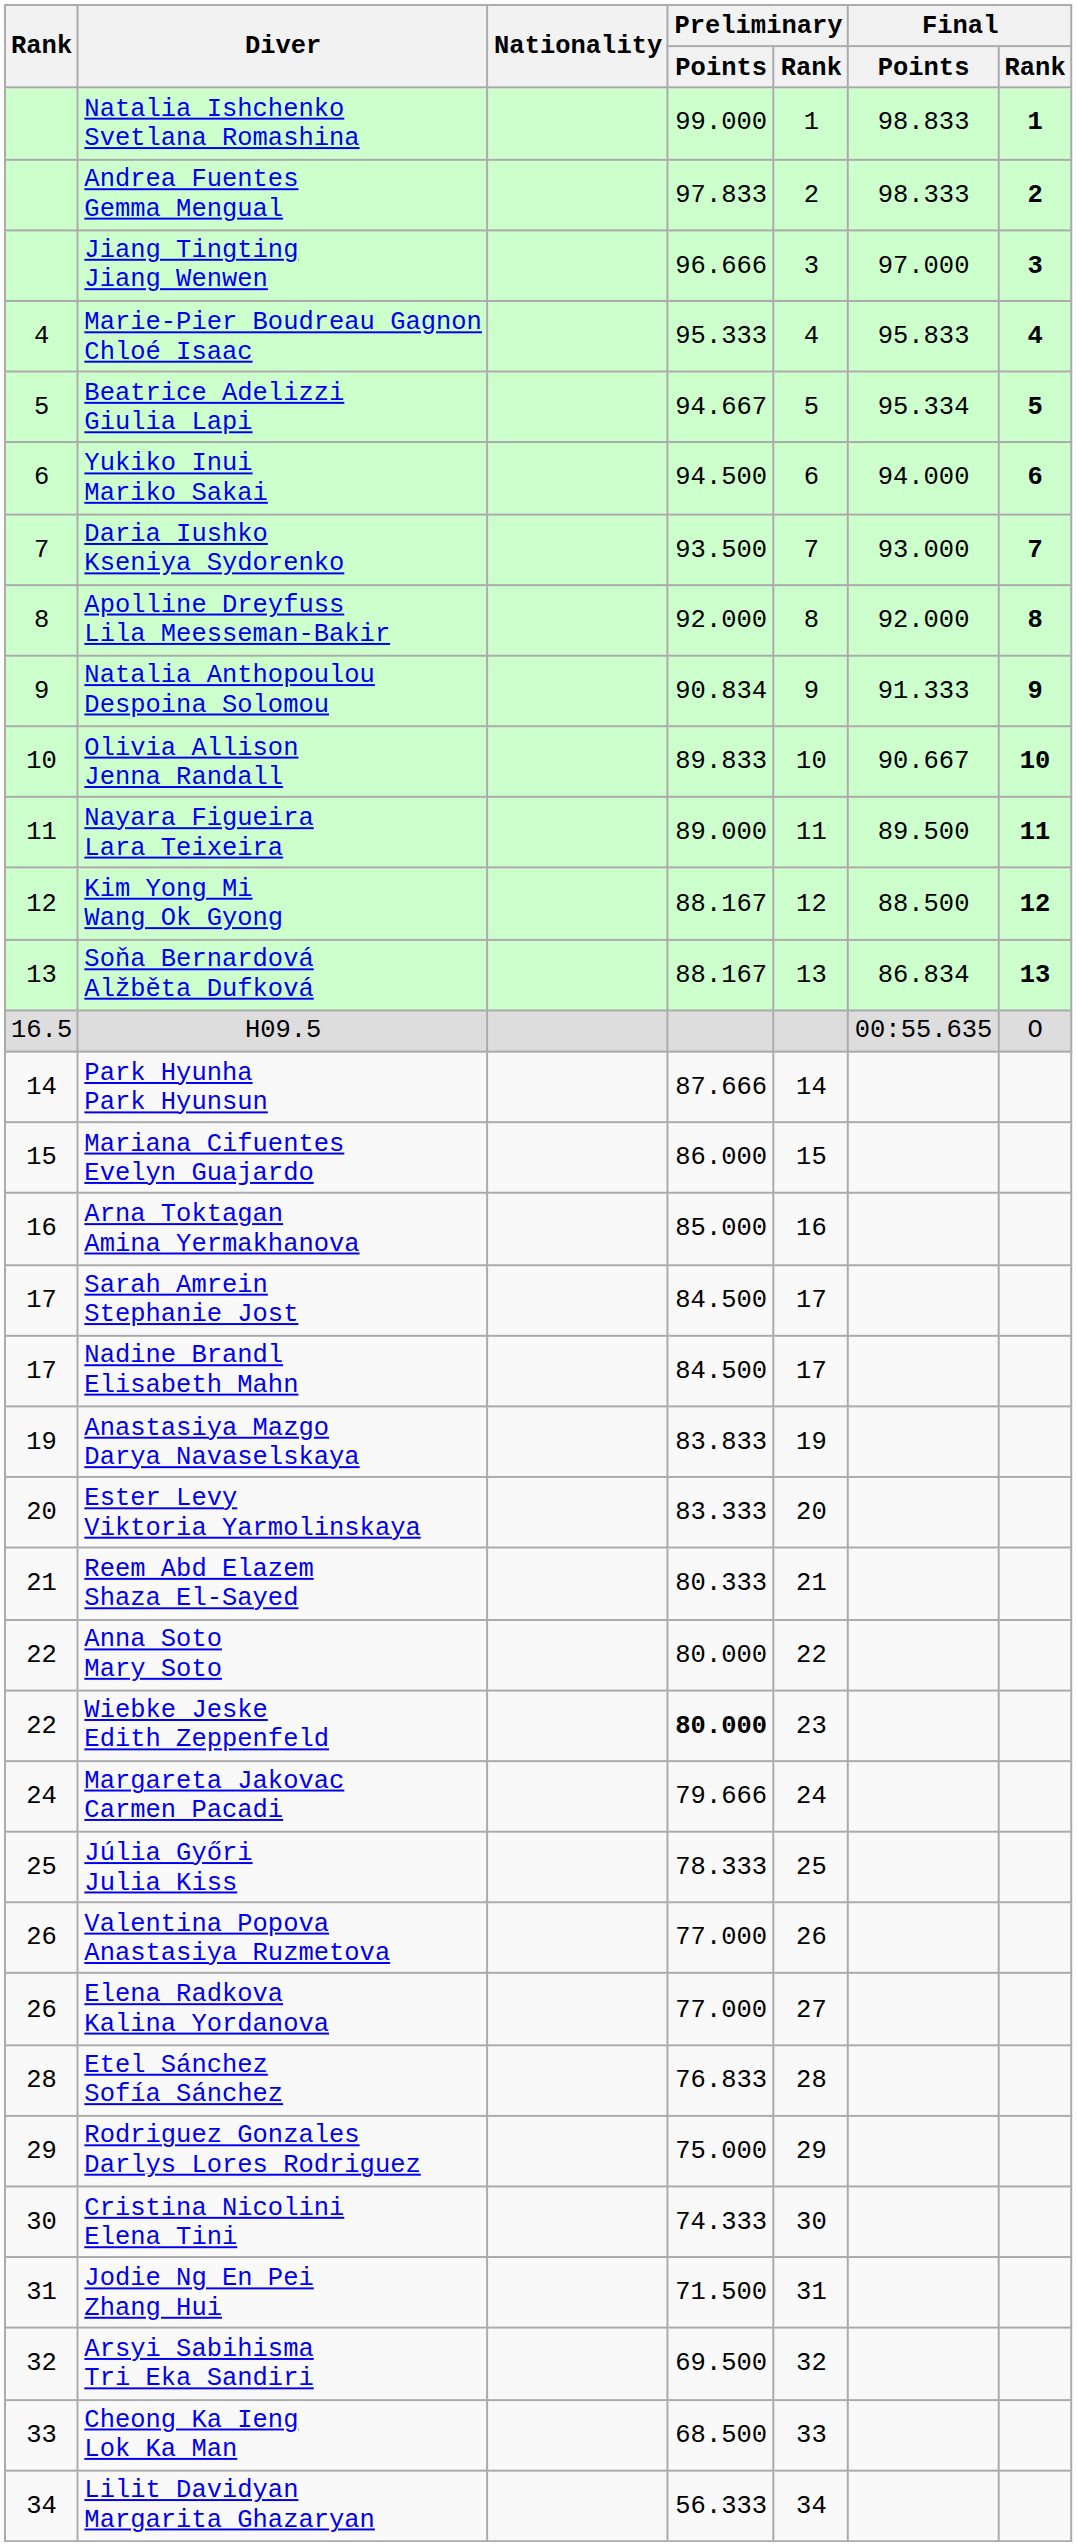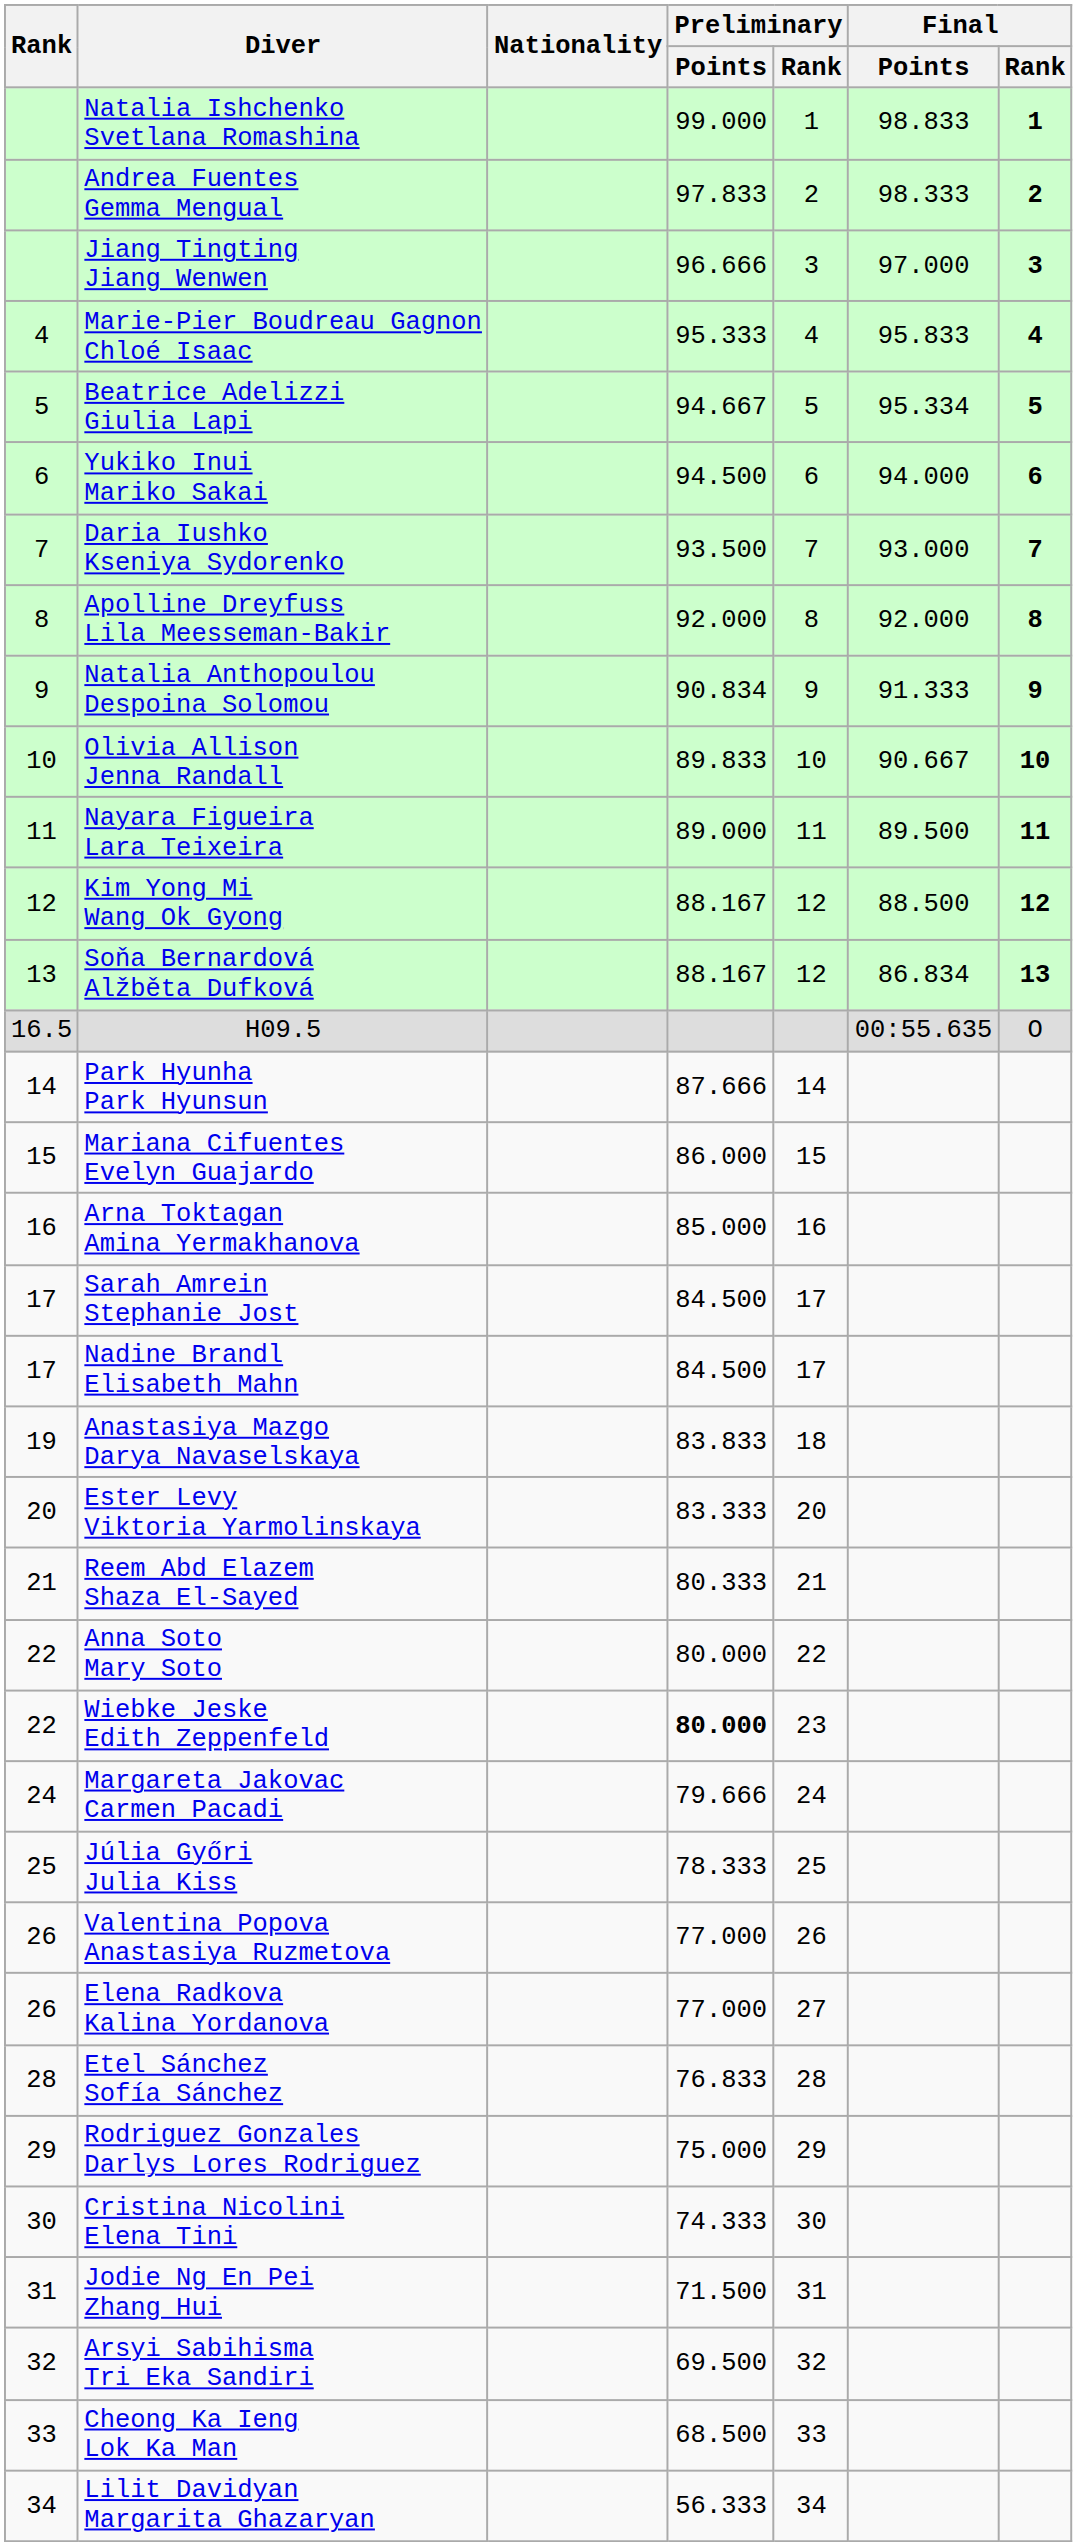 <table class="wikitable" style="text-align:center">
 <tr>
 <th rowspan="2">Rank</th>
 <th rowspan="2">Diver</th>
 <th rowspan="2">Nationality</th>
 <th colspan="2">Preliminary</th>
 <th colspan="2">Final</th>
 </tr>
 <tr>
 <th>Points</th>
 <th>Rank</th>
 <th>Points</th>
 <th>Rank</th>
 </tr>
 <tr bgcolor=ccffcc>
 <td></td>
 <td align=left><a href='#'>Natalia Ishchenko</a><br><a href='#'>Svetlana Romashina</a></td>
 <td align=left></td>
 <td>99.000</td>
 <td>1</td>
 <td>98.833</td>
 <td><strong>1</strong></td>
 </tr>
 <tr bgcolor=ccffcc>
 <td></td>
 <td align=left><a href='#'>Andrea Fuentes</a><br><a href='#'>Gemma Mengual</a></td>
 <td align=left></td>
 <td>97.833</td>
 <td>2</td>
 <td>98.333</td>
 <td><strong>2</strong></td>
 </tr>
 <tr bgcolor=ccffcc>
 <td></td>
 <td align=left><a href='#'>Jiang Tingting</a><br><a href='#'>Jiang Wenwen</a></td>
 <td align=left></td>
 <td>96.666</td>
 <td>3</td>
 <td>97.000</td>
 <td><strong>3</strong></td>
 </tr>
 <tr bgcolor=ccffcc>
 <td>4</td>
 <td align=left><a href='#'>Marie-Pier Boudreau Gagnon</a><br><a href='#'>Chloé Isaac</a></td>
 <td align=left></td>
 <td>95.333</td>
 <td>4</td>
 <td>95.833</td>
 <td><strong>4</strong></td>
 </tr>
 <tr bgcolor=ccffcc>
 <td>5</td>
 <td align=left><a href='#'>Beatrice Adelizzi</a><br><a href='#'>Giulia Lapi</a></td>
 <td align=left></td>
 <td>94.667</td>
 <td>5</td>
 <td>95.334</td>
 <td><strong>5</strong></td>
 </tr>
 <tr bgcolor=ccffcc>
 <td>6</td>
 <td align=left><a href='#'>Yukiko Inui</a><br><a href='#'>Mariko Sakai</a></td>
 <td align=left></td>
 <td>94.500</td>
 <td>6</td>
 <td>94.000</td>
 <td><strong>6</strong></td>
 </tr>
 <tr bgcolor=ccffcc>
 <td>7</td>
 <td align=left><a href='#'>Daria Iushko</a><br><a href='#'>Kseniya Sydorenko</a></td>
 <td align=left></td>
 <td>93.500</td>
 <td>7</td>
 <td>93.000</td>
 <td><strong>7</strong></td>
 </tr>
 <tr bgcolor=ccffcc>
 <td>8</td>
 <td align=left><a href='#'>Apolline Dreyfuss</a><br><a href='#'>Lila Meesseman-Bakir</a></td>
 <td align=left></td>
 <td>92.000</td>
 <td>8</td>
 <td>92.000</td>
 <td><strong>8</strong></td>
 </tr>
 <tr bgcolor=ccffcc>
 <td>9</td>
 <td align=left><a href='#'>Natalia Anthopoulou</a><br><a href='#'>Despoina Solomou</a></td>
 <td align=left></td>
 <td>90.834</td>
 <td>9</td>
 <td>91.333</td>
 <td><strong>9</strong></td>
 </tr>
 <tr bgcolor=ccffcc>
 <td>10</td>
 <td align=left><a href='#'>Olivia Allison</a><br><a href='#'>Jenna Randall</a></td>
 <td align=left></td>
 <td>89.833</td>
 <td>10</td>
 <td>90.667</td>
 <td><strong>10</strong></td>
 </tr>
 <tr bgcolor=ccffcc>
 <td>11</td>
 <td align=left><a href='#'>Nayara Figueira</a><br><a href='#'>Lara Teixeira</a></td>
 <td align=left></td>
 <td>89.000</td>
 <td>11</td>
 <td>89.500</td>
 <td><strong>11</strong></td>
 </tr>
 <tr bgcolor=ccffcc>
 <td>12</td>
 <td align=left><a href='#'>Kim Yong Mi</a><br><a href='#'>Wang Ok Gyong</a></td>
 <td align=left></td>
 <td>88.167</td>
 <td>12</td>
 <td>88.500</td>
 <td><strong>12</strong></td>
 </tr>
 <tr bgcolor=ccffcc>
 <td>13</td>
 <td align=left><a href='#'>Soňa Bernardová</a><br><a href='#'>Alžběta Dufková</a></td>
 <td align=left></td>
 <td>88.167</td>
-<td>13</td>
+<td>12</td>
 <td>86.834</td>
 <td><strong>13</strong></td>
 </tr>
 <tr bgcolor=#DDDDDD>
 <td><span>16.5</span></td>
 <td><span>H09.5</span></td>
 <td></td>
 <td></td>
 <td></td>
 <td><span>00:55.635</span></td>
 <td><span>O</span></td>
 </tr>
 <tr>
 <td>14</td>
 <td align=left><a href='#'>Park Hyunha</a><br><a href='#'>Park Hyunsun</a></td>
 <td align=left></td>
 <td>87.666</td>
 <td>14</td>
 <td></td>
 <td></td>
 </tr>
 <tr>
 <td>15</td>
 <td align=left><a href='#'>Mariana Cifuentes</a><br><a href='#'>Evelyn Guajardo</a></td>
 <td align=left></td>
 <td>86.000</td>
 <td>15</td>
 <td></td>
 <td></td>
 </tr>
 <tr>
 <td>16</td>
 <td align=left><a href='#'>Arna Toktagan</a><br><a href='#'>Amina Yermakhanova</a></td>
 <td align=left></td>
 <td>85.000</td>
 <td>16</td>
 <td></td>
 <td></td>
 </tr>
 <tr>
 <td>17</td>
 <td align=left><a href='#'>Sarah Amrein</a><br><a href='#'>Stephanie Jost</a></td>
 <td align=left></td>
 <td>84.500</td>
 <td>17</td>
 <td></td>
 <td></td>
 </tr>
 <tr>
 <td>17</td>
 <td align=left><a href='#'>Nadine Brandl</a><br><a href='#'>Elisabeth Mahn</a></td>
 <td align=left></td>
 <td>84.500</td>
 <td>17</td>
 <td></td>
 <td></td>
 </tr>
 <tr>
 <td>19</td>
 <td align=left><a href='#'>Anastasiya Mazgo</a><br><a href='#'>Darya Navaselskaya</a></td>
 <td align=left></td>
 <td>83.833</td>
-<td>19</td>
+<td>18</td>
 <td></td>
 <td></td>
 </tr>
 <tr>
 <td>20</td>
 <td align=left><a href='#'>Ester Levy</a><br><a href='#'>Viktoria Yarmolinskaya</a></td>
 <td align=left></td>
 <td>83.333</td>
 <td>20</td>
 <td></td>
 <td></td>
 </tr>
 <tr>
 <td>21</td>
 <td align=left><a href='#'>Reem Abd Elazem</a><br><a href='#'>Shaza El-Sayed</a></td>
 <td align=left></td>
 <td>80.333</td>
 <td>21</td>
 <td></td>
 <td></td>
 </tr>
 <tr>
 <td>22</td>
 <td align=left><a href='#'>Anna Soto</a><br><a href='#'>Mary Soto</a></td>
 <td align=left></td>
 <td>80.000</td>
 <td>22</td>
 <td></td>
 <td></td>
 </tr>
 <tr>
 <td>22</td>
 <td align=left><a href='#'>Wiebke Jeske</a><br><a href='#'>Edith Zeppenfeld</a></td>
 <td align=left></td>
 <td><strong>80.000</strong></td>
 <td>23</td>
 <td></td>
 <td></td>
 </tr>
 <tr>
 <td>24</td>
 <td align=left><a href='#'>Margareta Jakovac</a><br><a href='#'>Carmen Pacadi</a></td>
 <td align=left></td>
 <td>79.666</td>
 <td>24</td>
 <td></td>
 <td></td>
 </tr>
 <tr>
 <td>25</td>
 <td align=left><a href='#'>Júlia Győri</a><br><a href='#'>Julia Kiss</a></td>
 <td align=left></td>
 <td>78.333</td>
 <td>25</td>
 <td></td>
 <td></td>
 </tr>
 <tr>
 <td>26</td>
 <td align=left><a href='#'>Valentina Popova</a><br><a href='#'>Anastasiya Ruzmetova</a></td>
 <td align=left></td>
 <td>77.000</td>
 <td>26</td>
 <td></td>
 <td></td>
 </tr>
 <tr>
 <td>26</td>
 <td align=left><a href='#'>Elena Radkova</a><br><a href='#'>Kalina Yordanova</a></td>
 <td align=left></td>
 <td>77.000</td>
 <td>27</td>
 <td></td>
 <td></td>
 </tr>
 <tr>
 <td>28</td>
 <td align=left><a href='#'>Etel Sánchez</a><br><a href='#'>Sofía Sánchez</a></td>
 <td align=left></td>
 <td>76.833</td>
 <td>28</td>
 <td></td>
 <td></td>
 </tr>
 <tr>
 <td>29</td>
 <td align=left><a href='#'>Rodriguez Gonzales</a><br><a href='#'>Darlys Lores Rodriguez</a></td>
 <td align=left></td>
 <td>75.000</td>
 <td>29</td>
 <td></td>
 <td></td>
 </tr>
 <tr>
 <td>30</td>
 <td align=left><a href='#'>Cristina Nicolini</a><br><a href='#'>Elena Tini</a></td>
 <td align=left></td>
 <td>74.333</td>
 <td>30</td>
 <td></td>
 <td></td>
 </tr>
 <tr>
 <td>31</td>
 <td align=left><a href='#'>Jodie Ng En Pei</a><br><a href='#'>Zhang Hui</a></td>
 <td align=left></td>
 <td>71.500</td>
 <td>31</td>
 <td></td>
 <td></td>
 </tr>
 <tr>
 <td>32</td>
 <td align=left><a href='#'>Arsyi Sabihisma</a><br><a href='#'>Tri Eka Sandiri</a></td>
 <td align=left></td>
 <td>69.500</td>
 <td>32</td>
 <td></td>
 <td></td>
 </tr>
 <tr>
 <td>33</td>
 <td align=left><a href='#'>Cheong Ka Ieng</a><br><a href='#'>Lok Ka Man</a></td>
 <td align=left></td>
 <td>68.500</td>
 <td>33</td>
 <td></td>
 <td></td>
 </tr>
 <tr>
 <td>34</td>
 <td align=left><a href='#'>Lilit Davidyan</a><br><a href='#'>Margarita Ghazaryan</a></td>
 <td align=left></td>
 <td>56.333</td>
 <td>34</td>
 <td></td>
 <td></td>
 </tr>
 </table>
